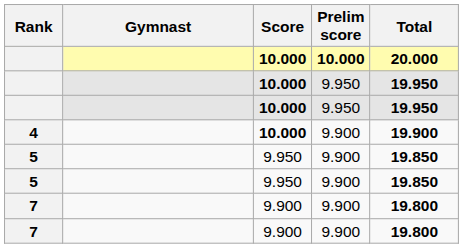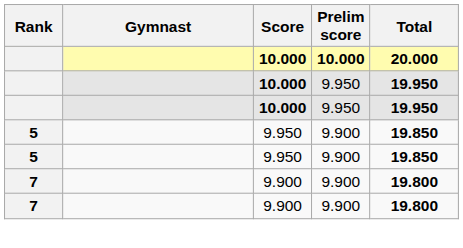 <table class="wikitable sortable" style="text-align:center; font-size:95%">
 <tr>
 <th scope="col" style="width:50px;">Rank</th>
 <th scope="col" style="width:180px;">Gymnast</th>
 <th scope="col" style="width:50px;">Score</th>
 <th scope="col" style="width:50px;">Prelim score</th>
 <th scope="col" style="width:80px;">Total</th>
 </tr>
 <tr style="background:#fffcaf;">
 <th scope=row style="text-align:center"></th>
 <td style="text-align:left;"></td>
 <td><strong>10.000</strong></td>
 <td><strong>10.000</strong></td>
 <td><strong>20.000</strong></td>
 </tr>
 <tr style="background:#e5e5e5;">
 <th scope=row style="text-align:center"></th>
 <td style="text-align:left;"></td>
 <td><strong>10.000</strong></td>
 <td>9.950</td>
 <td><strong>19.950</strong></td>
 </tr>
 <tr style="background:#e5e5e5;">
 <th scope=row style="text-align:center"></th>
 <td style="text-align:left;"></td>
 <td><strong>10.000</strong></td>
 <td>9.950</td>
 <td><strong>19.950</strong></td>
 </tr>
 <tr>
-<th scope=row style="text-align:center">4</th>
-<td style="text-align:left;"></td>
-<td><strong>10.000</strong></td>
-<td>9.900</td>
-<td><strong>19.900</strong></td>
-</tr>
-<tr>
 <th scope=row style="text-align:center">5</th>
 <td style="text-align:left;"></td>
 <td>9.950</td>
 <td>9.900</td>
 <td><strong>19.850</strong></td>
 </tr>
 <tr>
 <th scope=row style="text-align:center">5</th>
 <td style="text-align:left;"></td>
 <td>9.950</td>
 <td>9.900</td>
 <td><strong>19.850</strong></td>
 </tr>
 <tr>
 <th scope=row style="text-align:center">7</th>
 <td style="text-align:left;"></td>
 <td>9.900</td>
 <td>9.900</td>
 <td><strong>19.800</strong></td>
 </tr>
 <tr>
 <th scope=row style="text-align:center">7</th>
 <td style="text-align:left;"></td>
 <td>9.900</td>
 <td>9.900</td>
 <td><strong>19.800</strong></td>
 </tr>
 </table>
